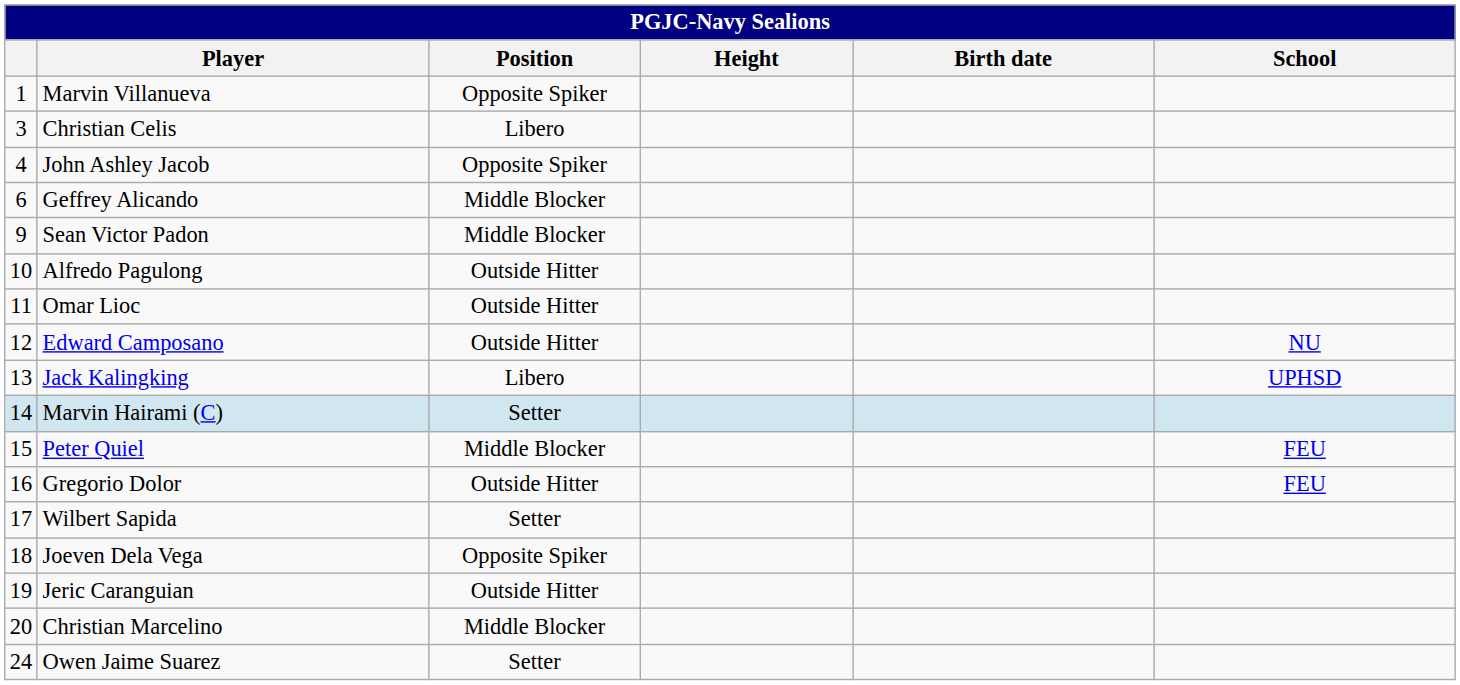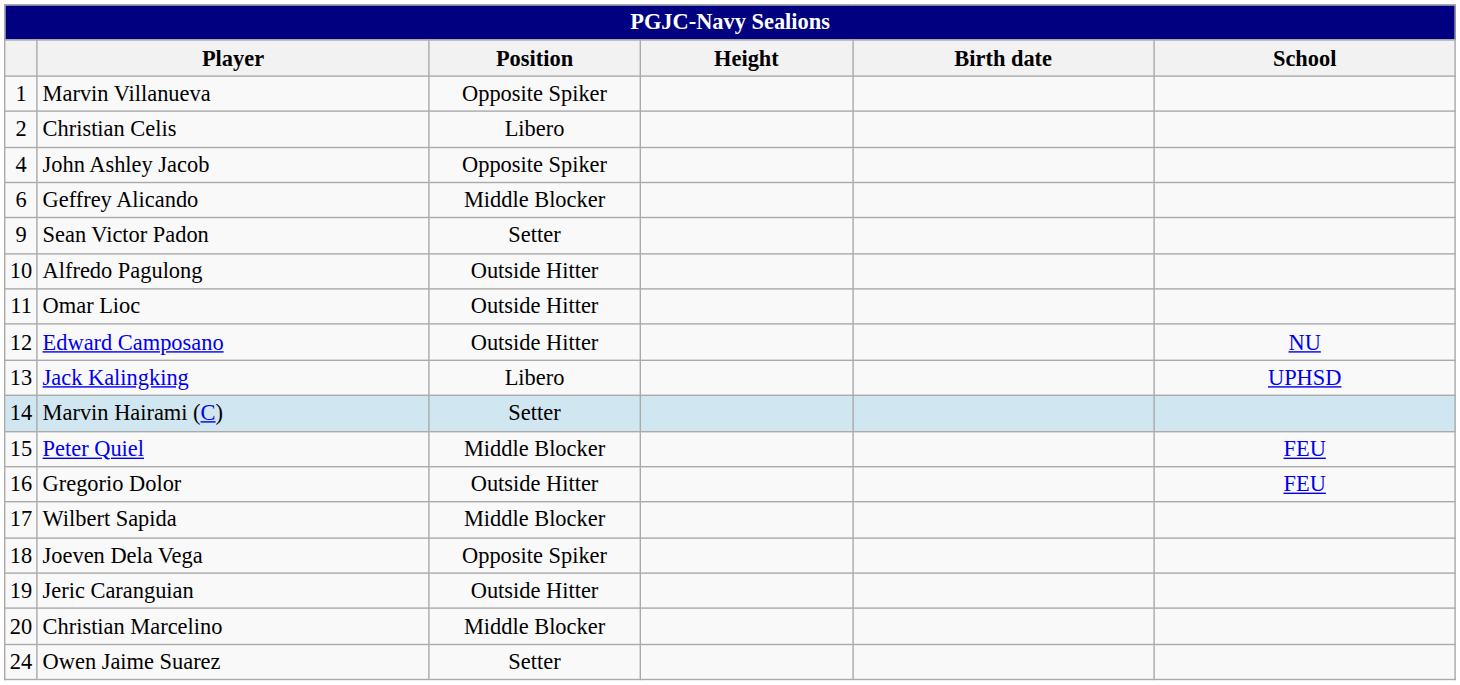 <table class="wikitable sortable" style="text-align:center;">
 <tr>
 <th colspan="7" style= "background:#000080; color:#FFFFFF; text-align:center">PGJC-Navy Sealions</th>
 </tr>
 <tr>
 <th style= "align=center; width:1em;"></th>
 <th style= "align=center;width:17em;">Player</th>
 <th style= "align=center; width:9em;">Position</th>
 <th style= "align=center; width:9em;">Height</th>
 <th style= "align=center; width:13em;">Birth date</th>
 <th style= "align=center; width:13em;">School</th>
 </tr>
 <tr align=center>
 <td>1</td>
 <td align=left> Marvin Villanueva</td>
 <td>Opposite Spiker</td>
 <td></td>
 <td></td>
 <td></td>
 </tr>
 <tr align=center>
-<td>3</td>
+<td>2</td>
 <td align=left> Christian Celis</td>
 <td>Libero</td>
 <td></td>
 <td></td>
 <td></td>
 </tr>
 <tr align=center>
 <td>4</td>
 <td align=left> John Ashley Jacob</td>
 <td>Opposite Spiker</td>
 <td></td>
 <td></td>
 <td></td>
 </tr>
 <tr align=center>
 <td>6</td>
 <td align=left> Geffrey Alicando</td>
 <td>Middle Blocker</td>
 <td></td>
 <td></td>
 <td></td>
 </tr>
 <tr>
 <td>9</td>
 <td align=left> Sean Victor Padon</td>
-<td>Middle Blocker</td>
+<td>Setter</td>
 <td></td>
 <td></td>
 <td></td>
 </tr>
 <tr>
 <td>10</td>
 <td align=left> Alfredo Pagulong</td>
 <td>Outside Hitter</td>
 <td></td>
 <td></td>
 <td></td>
 </tr>
 <tr>
 <td>11</td>
 <td align=left> Omar Lioc</td>
 <td>Outside Hitter</td>
 <td></td>
 <td></td>
 <td></td>
 </tr>
 <tr>
 <td>12</td>
 <td align=left><a href='#'>Edward Camposano</a></td>
 <td>Outside Hitter</td>
 <td></td>
 <td align=left></td>
 <td><a href='#'>NU</a></td>
 </tr>
 <tr>
 <td>13</td>
 <td align=left> <a href='#'>Jack Kalingking</a></td>
 <td>Libero</td>
 <td></td>
 <td align=left></td>
 <td><a href='#'>UPHSD</a></td>
 </tr>
 <tr bgcolor=#D0E6F>
 <td>14</td>
 <td align=left> Marvin Hairami (<a href='#'>C</a>)</td>
 <td>Setter</td>
 <td></td>
 <td></td>
 <td></td>
 </tr>
 <tr>
 <td>15</td>
 <td align=left><a href='#'>Peter Quiel</a></td>
 <td>Middle Blocker</td>
 <td></td>
 <td align=left></td>
 <td><a href='#'>FEU</a></td>
 </tr>
 <tr>
 <td>16</td>
 <td align=left> Gregorio Dolor</td>
 <td>Outside Hitter</td>
 <td></td>
 <td></td>
 <td><a href='#'>FEU</a></td>
 </tr>
 <tr>
 <td>17</td>
 <td align=left> Wilbert Sapida</td>
-<td>Setter</td>
+<td>Middle Blocker</td>
 <td></td>
 <td></td>
 <td></td>
 </tr>
 <tr>
 <td>18</td>
 <td align=left> Joeven Dela Vega</td>
 <td>Opposite Spiker</td>
 <td></td>
 <td></td>
 <td></td>
 </tr>
 <tr>
 <td>19</td>
 <td align=left> Jeric Caranguian</td>
 <td>Outside Hitter</td>
 <td></td>
 <td></td>
 <td></td>
 </tr>
 <tr>
 <td>20</td>
 <td align=left> Christian Marcelino</td>
 <td>Middle Blocker</td>
 <td></td>
 <td></td>
 <td></td>
 </tr>
 <tr>
 <td>24</td>
 <td align=left> Owen Jaime Suarez</td>
 <td>Setter</td>
 <td></td>
 <td></td>
 <td></td>
 </tr>
 </table>
